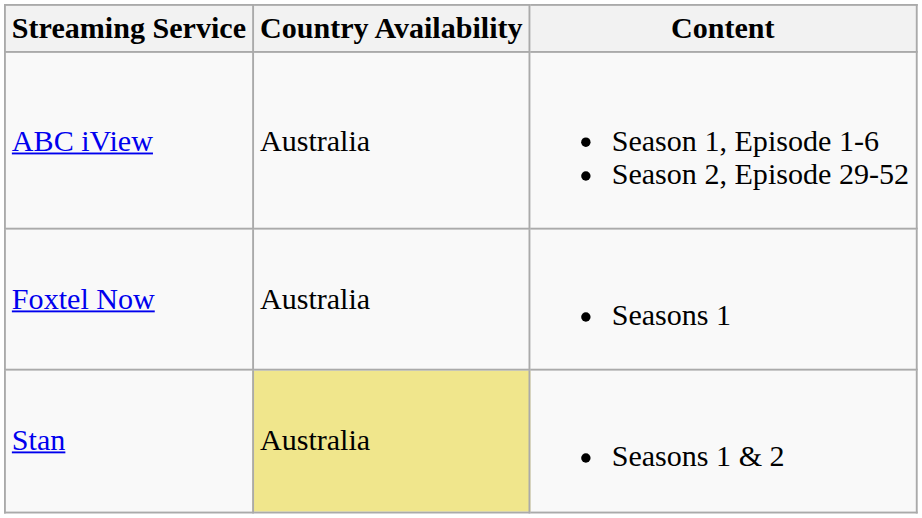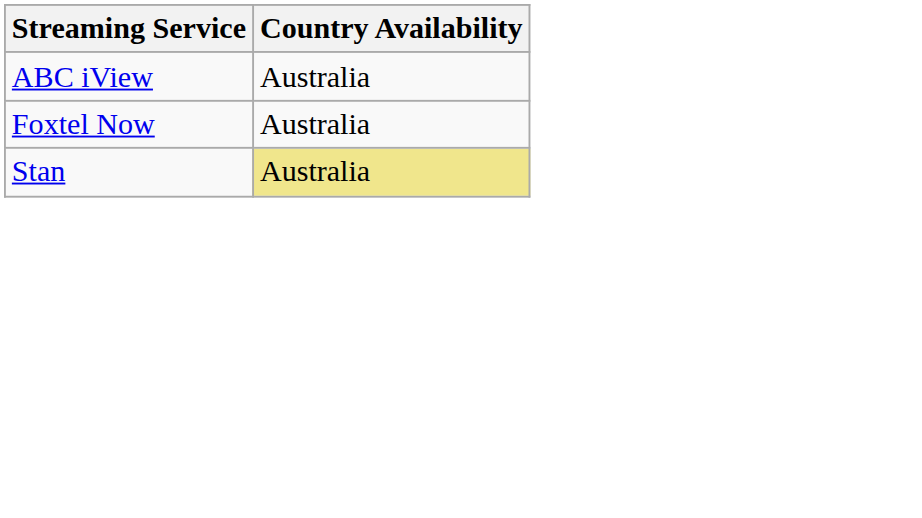 <table class="wikitable">
 <tr>
 <th>Streaming Service</th>
 <th>Country Availability</th>
-<th>Content</th>
 </tr>
 <tr>
 <td><a href='#'>ABC iView</a></td>
 <td>Australia</td>
-<td><br><ul><li>Season 1, Episode 1-6</li><li>Season 2, Episode 29-52</li></ul></td>
 </tr>
 <tr>
 <td><a href='#'>Foxtel Now</a></td>
 <td>Australia</td>
-<td><br><ul><li>Seasons 1</li></ul></td>
 </tr>
 <tr>
 <td><a href='#'>Stan</a></td>
 <td style="background: khaki;">Australia</td>
-<td><br><ul><li>Seasons 1 & 2</li></ul></td>
 </tr>
 </table>
